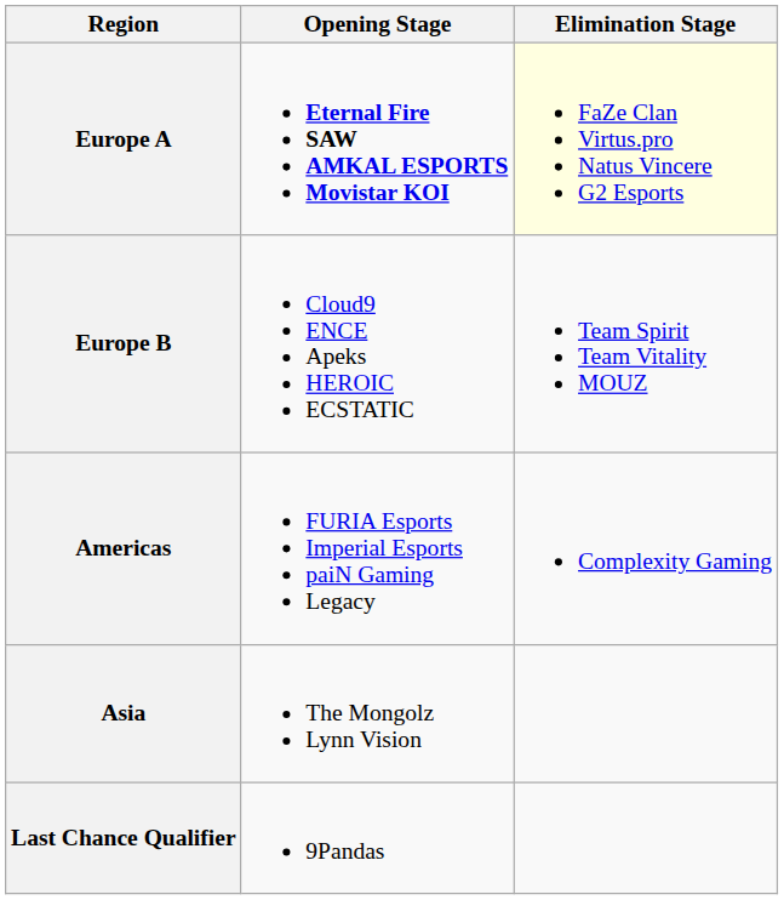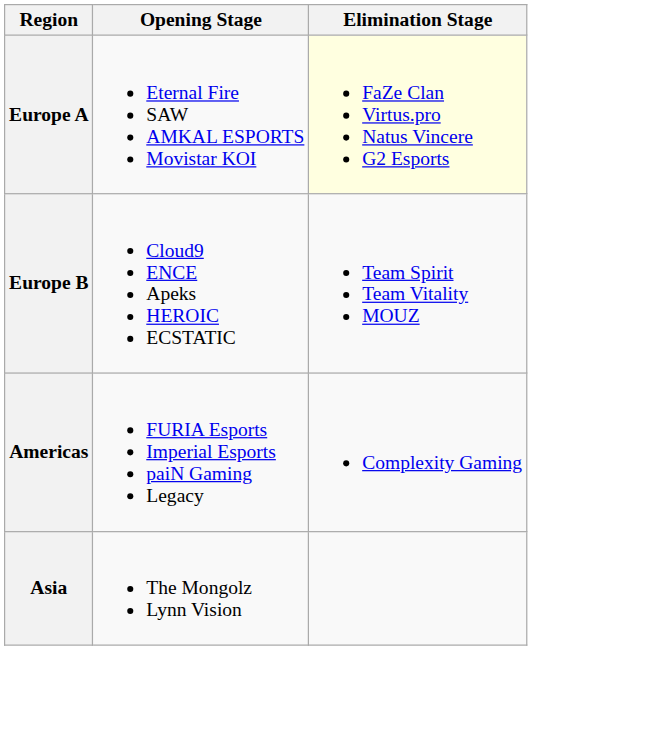 <table class="wikitable" style="text-align: left;">
 <tr>
 <th>Region</th>
 <th>Opening Stage</th>
 <th>Elimination Stage</th>
 </tr>
 <tr>
 <th>Europe A</th>
-<td><strong><br><ul><li><a href='#'>Eternal Fire</a></li><li>SAW</li><li><a href='#'>AMKAL ESPORTS</a></li><li><a href='#'>Movistar KOI</a></li></ul></strong></td>
+<td><br><ul><li><a href='#'>Eternal Fire</a></li><li>SAW</li><li><a href='#'>AMKAL ESPORTS</a></li><li><a href='#'>Movistar KOI</a></li></ul></td>
 <td style="background: lightyellow;"><br><ul><li><a href='#'>FaZe Clan</a></li><li><a href='#'>Virtus.pro</a></li><li><a href='#'>Natus Vincere</a></li><li><a href='#'>G2 Esports</a></li></ul></td>
 </tr>
 <tr>
 <th>Europe B</th>
 <td><br><ul><li><a href='#'>Cloud9</a></li><li><a href='#'>ENCE</a></li><li>Apeks</li><li><a href='#'>HEROIC</a></li><li>ECSTATIC</li></ul></td>
 <td><br><ul><li><a href='#'>Team Spirit</a></li><li><a href='#'>Team Vitality</a></li><li><a href='#'>MOUZ</a></li></ul></td>
 </tr>
 <tr>
 <th>Americas</th>
 <td><br><ul><li><a href='#'>FURIA Esports</a></li><li><a href='#'>Imperial Esports</a></li><li><a href='#'>paiN Gaming</a></li><li>Legacy</li></ul></td>
 <td><br><ul><li><a href='#'>Complexity Gaming</a></li></ul></td>
 </tr>
 <tr>
 <th>Asia</th>
 <td><br><ul><li>The Mongolz</li><li>Lynn Vision</li></ul></td>
 <td></td>
 </tr>
-<tr>
-<th>Last Chance Qualifier</th>
-<td><br><ul><li>9Pandas</li></ul></td>
-<td></td>
-</tr>
 </table>
